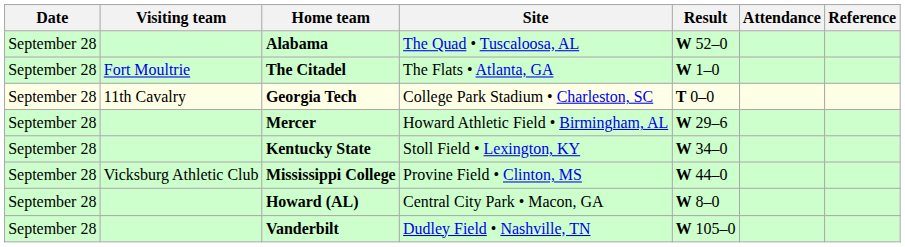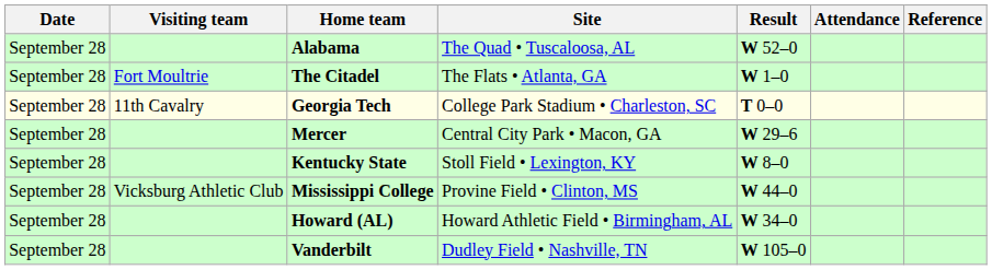 <table class="wikitable" style="font-size:95%;">
 <tr>
 <th>Date</th>
 <th>Visiting team</th>
 <th>Home team</th>
 <th>Site</th>
 <th>Result</th>
 <th>Attendance</th>
 <th class="unsortable">Reference</th>
 </tr>
 <tr bgcolor=ccffcc>
 <td>September 28</td>
 <td></td>
 <td><strong>Alabama</strong></td>
 <td><a href='#'>The Quad</a> • <a href='#'>Tuscaloosa, AL</a></td>
 <td><strong>W</strong> 52–0</td>
 <td></td>
 <td></td>
 </tr>
 <tr bgcolor=ccffcc>
 <td>September 28</td>
 <td><a href='#'>Fort Moultrie</a></td>
 <td><strong>The Citadel</strong></td>
 <td>The Flats • <a href='#'>Atlanta, GA</a></td>
 <td><strong>W</strong> 1–0</td>
 <td></td>
 <td></td>
 </tr>
 <tr bgcolor=ffffe6>
 <td>September 28</td>
 <td>11th Cavalry</td>
 <td><strong>Georgia Tech</strong></td>
 <td>College Park Stadium • <a href='#'>Charleston, SC</a></td>
 <td><strong>T</strong> 0–0</td>
 <td></td>
 <td></td>
 </tr>
 <tr bgcolor=ccffcc>
 <td>September 28</td>
 <td></td>
 <td><strong>Mercer</strong></td>
-<td>Howard Athletic Field • <a href='#'>Birmingham, AL</a></td>
+<td>Central City Park • Macon, GA</td>
 <td><strong>W</strong> 29–6</td>
 <td></td>
 <td></td>
 </tr>
 <tr bgcolor=ccffcc>
 <td>September 28</td>
 <td></td>
 <td><strong>Kentucky State</strong></td>
 <td>Stoll Field • <a href='#'>Lexington, KY</a></td>
-<td><strong>W</strong> 34–0</td>
+<td><strong>W</strong> 8–0</td>
 <td></td>
 <td></td>
 </tr>
 <tr bgcolor=ccffcc>
 <td>September 28</td>
 <td>Vicksburg Athletic Club</td>
 <td><strong>Mississippi College</strong></td>
 <td>Provine Field • <a href='#'>Clinton, MS</a></td>
 <td><strong>W</strong> 44–0</td>
 <td></td>
 <td></td>
 </tr>
 <tr bgcolor=ccffcc>
 <td>September 28</td>
 <td></td>
 <td><strong>Howard (AL)</strong></td>
-<td>Central City Park • Macon, GA</td>
-<td><strong>W</strong> 8–0</td>
+<td>Howard Athletic Field • <a href='#'>Birmingham, AL</a></td>
+<td><strong>W</strong> 34–0</td>
 <td></td>
 <td></td>
 </tr>
 <tr bgcolor=ccffcc>
 <td>September 28</td>
 <td></td>
 <td><strong>Vanderbilt</strong></td>
 <td><a href='#'>Dudley Field</a> • <a href='#'>Nashville, TN</a></td>
 <td><strong>W</strong> 105–0</td>
 <td></td>
 <td></td>
 </tr>
 </table>
